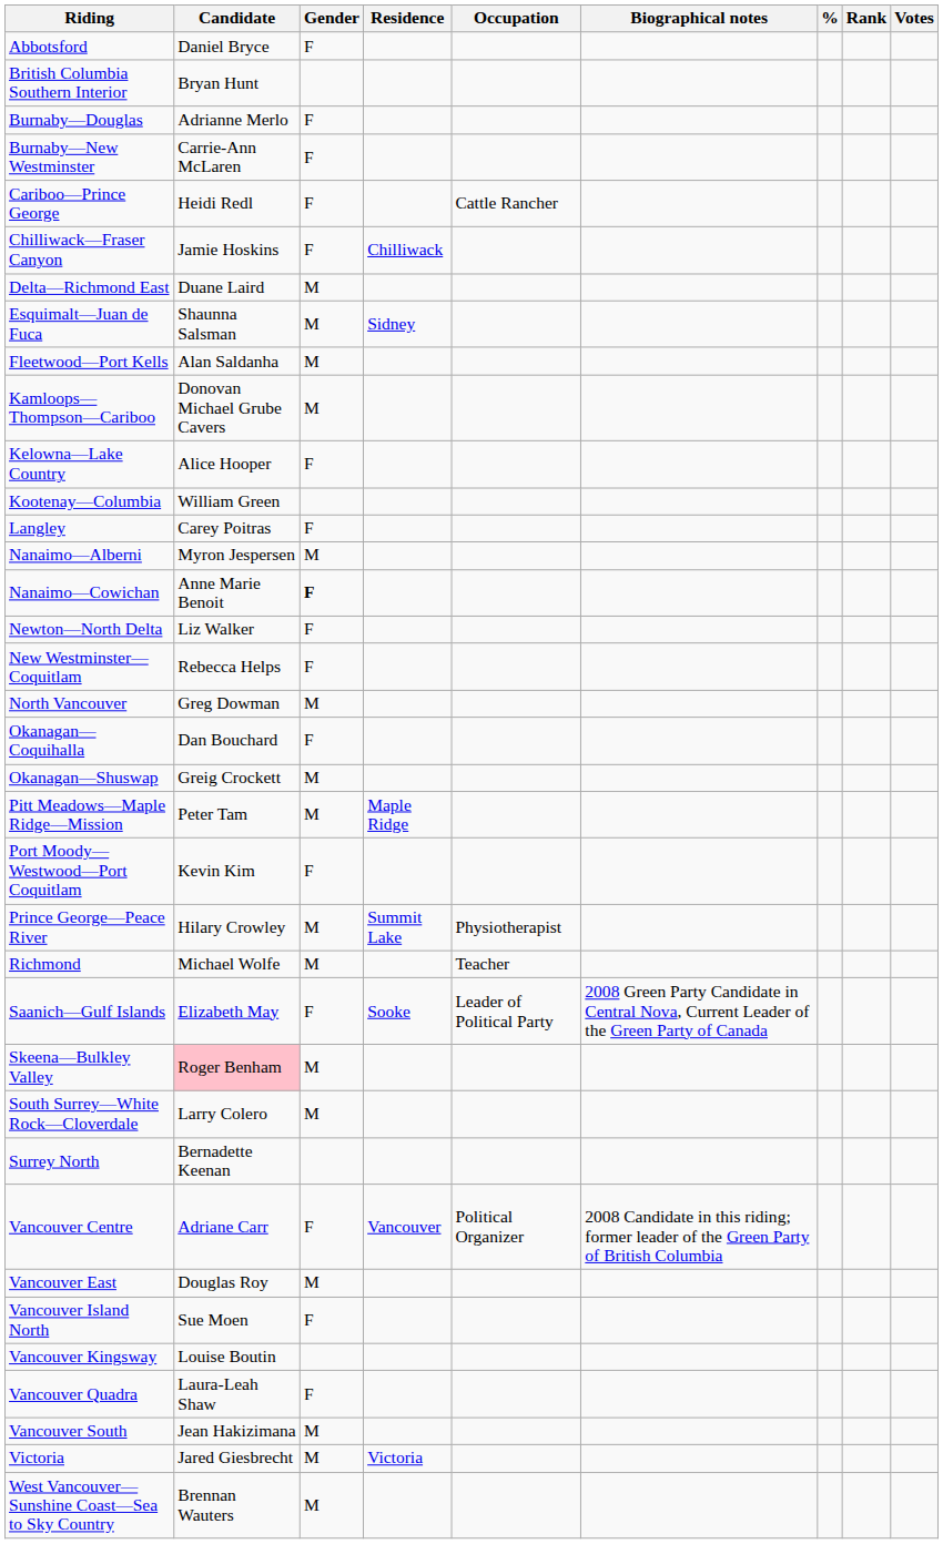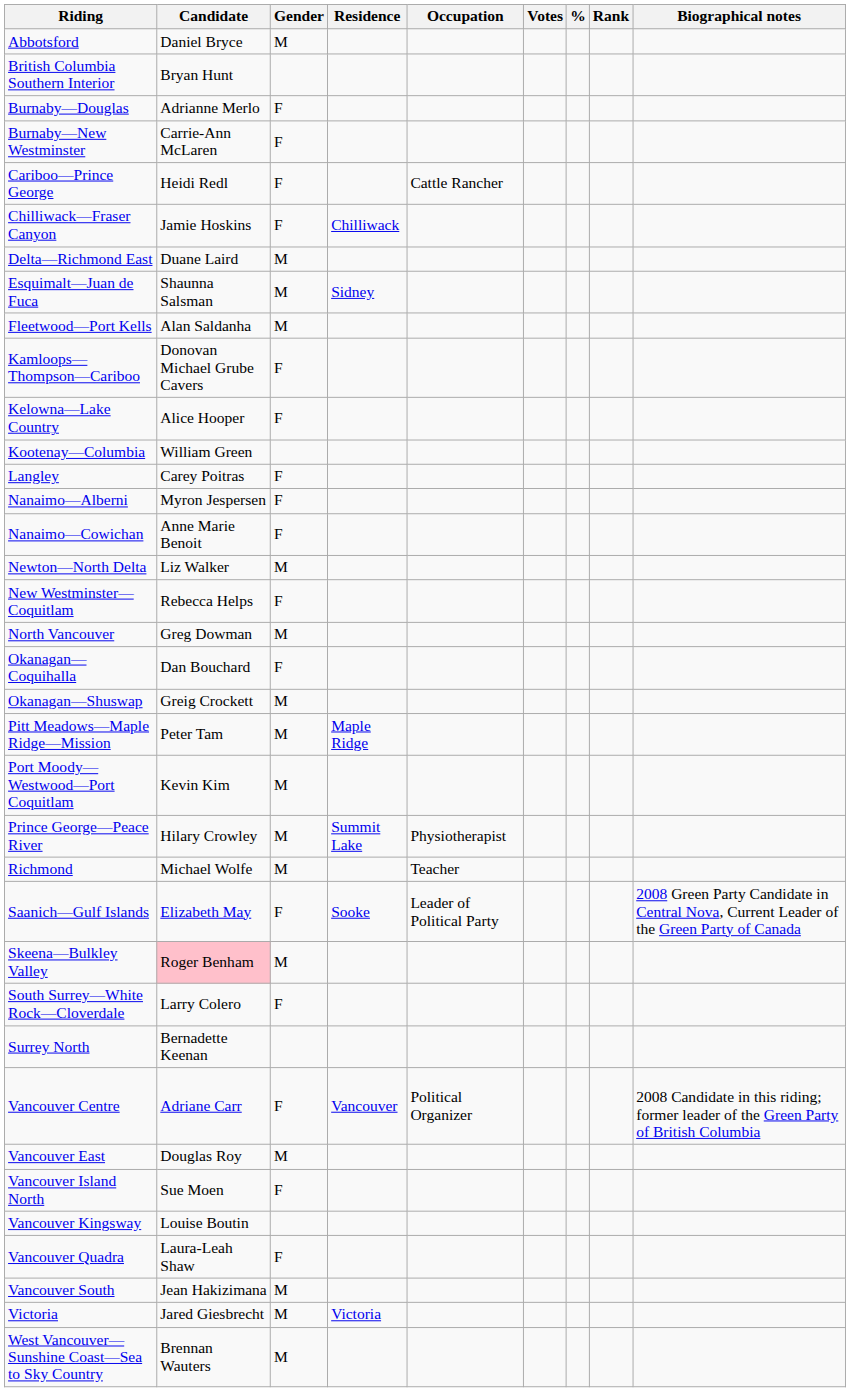 <table class="wikitable sortable">
 <tr>
 <th>Riding</th>
 <th>Candidate</th>
 <th>Gender</th>
 <th>Residence</th>
 <th>Occupation</th>
-<th>Biographical notes</th>
+<th>Votes</th>
 <th>%</th>
 <th>Rank</th>
-<th>Votes</th>
+<th>Biographical notes</th>
 </tr>
 <tr>
 <td><a href='#'>Abbotsford</a></td>
 <td>Daniel Bryce</td>
-<td>F</td>
+<td>M</td>
 <td></td>
 <td></td>
 <td></td>
 <td></td>
 <td></td>
 <td></td>
 </tr>
 <tr>
 <td><a href='#'>British Columbia Southern Interior</a></td>
 <td>Bryan Hunt</td>
 <td></td>
 <td></td>
 <td></td>
 <td></td>
 <td></td>
 <td></td>
 <td></td>
 </tr>
 <tr>
 <td><a href='#'>Burnaby—Douglas</a></td>
 <td>Adrianne Merlo</td>
 <td>F</td>
 <td></td>
 <td></td>
 <td></td>
 <td></td>
 <td></td>
 <td></td>
 </tr>
 <tr>
 <td><a href='#'>Burnaby—New Westminster</a></td>
 <td>Carrie-Ann McLaren</td>
 <td>F</td>
 <td></td>
 <td></td>
 <td></td>
 <td></td>
 <td></td>
 <td></td>
 </tr>
 <tr>
 <td><a href='#'>Cariboo—Prince George</a></td>
 <td>Heidi Redl</td>
 <td>F</td>
 <td></td>
 <td>Cattle Rancher</td>
 <td></td>
 <td></td>
 <td></td>
 <td></td>
 </tr>
 <tr>
 <td><a href='#'>Chilliwack—Fraser Canyon</a></td>
 <td>Jamie Hoskins</td>
 <td>F</td>
 <td><a href='#'>Chilliwack</a></td>
 <td></td>
 <td></td>
 <td></td>
 <td></td>
 <td></td>
 </tr>
 <tr>
 <td><a href='#'>Delta—Richmond East</a></td>
 <td>Duane Laird</td>
 <td>M</td>
 <td></td>
 <td></td>
 <td></td>
 <td></td>
 <td></td>
 <td></td>
 </tr>
 <tr>
 <td><a href='#'>Esquimalt—Juan de Fuca</a></td>
 <td>Shaunna Salsman</td>
 <td>M</td>
 <td><a href='#'>Sidney</a></td>
 <td></td>
 <td></td>
 <td></td>
 <td></td>
 <td></td>
 </tr>
 <tr>
 <td><a href='#'>Fleetwood—Port Kells</a></td>
 <td>Alan Saldanha</td>
 <td>M</td>
 <td></td>
 <td></td>
 <td></td>
 <td></td>
 <td></td>
 <td></td>
 </tr>
 <tr>
 <td><a href='#'>Kamloops—Thompson—Cariboo</a></td>
 <td>Donovan Michael Grube Cavers</td>
-<td>M</td>
+<td>F</td>
 <td></td>
 <td></td>
 <td></td>
 <td></td>
 <td></td>
 <td></td>
 </tr>
 <tr>
 <td><a href='#'>Kelowna—Lake Country</a></td>
 <td>Alice Hooper</td>
 <td>F</td>
 <td></td>
 <td></td>
 <td></td>
 <td></td>
 <td></td>
 <td></td>
 </tr>
 <tr>
 <td><a href='#'>Kootenay—Columbia</a></td>
 <td>William Green</td>
 <td></td>
 <td></td>
 <td></td>
 <td></td>
 <td></td>
 <td></td>
 <td></td>
 </tr>
 <tr>
 <td><a href='#'>Langley</a></td>
 <td>Carey Poitras</td>
 <td>F</td>
 <td></td>
 <td></td>
 <td></td>
 <td></td>
 <td></td>
 <td></td>
 </tr>
 <tr>
 <td><a href='#'>Nanaimo—Alberni</a></td>
 <td>Myron Jespersen</td>
-<td>M</td>
+<td>F</td>
 <td></td>
 <td></td>
 <td></td>
 <td></td>
 <td></td>
 <td></td>
 </tr>
 <tr>
 <td><a href='#'>Nanaimo—Cowichan</a></td>
 <td>Anne Marie Benoit</td>
-<td><strong>F</strong></td>
+<td>F</td>
 <td></td>
 <td></td>
 <td></td>
 <td></td>
 <td></td>
 <td></td>
 </tr>
 <tr>
 <td><a href='#'>Newton—North Delta</a></td>
 <td>Liz Walker</td>
-<td>F</td>
+<td>M</td>
 <td></td>
 <td></td>
 <td></td>
 <td></td>
 <td></td>
 <td></td>
 </tr>
 <tr>
 <td><a href='#'>New Westminster—Coquitlam</a></td>
 <td>Rebecca Helps</td>
 <td>F</td>
 <td></td>
 <td></td>
 <td></td>
 <td></td>
 <td></td>
 <td></td>
 </tr>
 <tr>
 <td><a href='#'>North Vancouver</a></td>
 <td>Greg Dowman</td>
 <td>M</td>
 <td></td>
 <td></td>
 <td></td>
 <td></td>
 <td></td>
 <td></td>
 </tr>
 <tr>
 <td><a href='#'>Okanagan—Coquihalla</a></td>
 <td>Dan Bouchard</td>
 <td>F</td>
 <td></td>
 <td></td>
 <td></td>
 <td></td>
 <td></td>
 <td></td>
 </tr>
 <tr>
 <td><a href='#'>Okanagan—Shuswap</a></td>
 <td>Greig Crockett</td>
 <td>M</td>
 <td></td>
 <td></td>
 <td></td>
 <td></td>
 <td></td>
 <td></td>
 </tr>
 <tr>
 <td><a href='#'>Pitt Meadows—Maple Ridge—Mission</a></td>
 <td>Peter Tam</td>
 <td>M</td>
 <td><a href='#'>Maple Ridge</a></td>
 <td></td>
 <td></td>
 <td></td>
 <td></td>
 <td></td>
 </tr>
 <tr>
 <td><a href='#'>Port Moody—Westwood—Port Coquitlam</a></td>
 <td>Kevin Kim</td>
-<td>F</td>
+<td>M</td>
 <td></td>
 <td></td>
 <td></td>
 <td></td>
 <td></td>
 <td></td>
 </tr>
 <tr>
 <td><a href='#'>Prince George—Peace River</a></td>
 <td>Hilary Crowley</td>
 <td>M</td>
 <td><a href='#'>Summit Lake</a></td>
 <td>Physiotherapist</td>
 <td></td>
 <td></td>
 <td></td>
 <td></td>
 </tr>
 <tr>
 <td><a href='#'>Richmond</a></td>
 <td>Michael Wolfe</td>
 <td>M</td>
 <td></td>
 <td>Teacher</td>
 <td></td>
 <td></td>
 <td></td>
 <td></td>
 </tr>
 <tr>
 <td><a href='#'>Saanich—Gulf Islands</a></td>
 <td><a href='#'>Elizabeth May</a></td>
 <td>F</td>
 <td><a href='#'>Sooke</a></td>
 <td>Leader of Political Party</td>
-<td><a href='#'>2008</a> Green Party Candidate in <a href='#'>Central Nova</a>, Current Leader of the <a href='#'>Green Party of Canada</a></td>
 <td></td>
 <td></td>
 <td></td>
+<td><a href='#'>2008</a> Green Party Candidate in <a href='#'>Central Nova</a>, Current Leader of the <a href='#'>Green Party of Canada</a></td>
 </tr>
 <tr>
 <td><a href='#'>Skeena—Bulkley Valley</a></td>
 <td style="background: pink;">Roger Benham</td>
 <td>M</td>
 <td></td>
 <td></td>
 <td></td>
 <td></td>
 <td></td>
 <td></td>
 </tr>
 <tr>
 <td><a href='#'>South Surrey—White Rock—Cloverdale</a></td>
 <td>Larry Colero</td>
-<td>M</td>
+<td>F</td>
 <td></td>
 <td></td>
 <td></td>
 <td></td>
 <td></td>
 <td></td>
 </tr>
 <tr>
 <td><a href='#'>Surrey North</a></td>
 <td>Bernadette Keenan</td>
 <td></td>
 <td></td>
 <td></td>
 <td></td>
 <td></td>
 <td></td>
 <td></td>
 </tr>
 <tr>
 <td><a href='#'>Vancouver Centre</a></td>
 <td><a href='#'>Adriane Carr</a></td>
 <td>F</td>
 <td><a href='#'>Vancouver</a></td>
 <td>Political Organizer</td>
-<td><br> 2008 Candidate in this riding; former leader of the <a href='#'>Green Party of British Columbia</a></td>
 <td></td>
 <td></td>
 <td></td>
+<td><br> 2008 Candidate in this riding; former leader of the <a href='#'>Green Party of British Columbia</a></td>
 </tr>
 <tr>
 <td><a href='#'>Vancouver East</a></td>
 <td>Douglas Roy</td>
 <td>M</td>
 <td></td>
 <td></td>
 <td></td>
 <td></td>
 <td></td>
 <td></td>
 </tr>
 <tr>
 <td><a href='#'>Vancouver Island North</a></td>
 <td>Sue Moen</td>
 <td>F</td>
 <td></td>
 <td></td>
 <td></td>
 <td></td>
 <td></td>
 <td></td>
 </tr>
 <tr>
 <td><a href='#'>Vancouver Kingsway</a></td>
 <td>Louise Boutin</td>
 <td></td>
 <td></td>
 <td></td>
 <td></td>
 <td></td>
 <td></td>
 <td></td>
 </tr>
 <tr>
 <td><a href='#'>Vancouver Quadra</a></td>
 <td>Laura-Leah Shaw</td>
 <td>F</td>
 <td></td>
 <td></td>
 <td></td>
 <td></td>
 <td></td>
 <td></td>
 </tr>
 <tr>
 <td><a href='#'>Vancouver South</a></td>
 <td>Jean Hakizimana</td>
 <td>M</td>
 <td></td>
 <td></td>
 <td></td>
 <td></td>
 <td></td>
 <td></td>
 </tr>
 <tr>
 <td><a href='#'>Victoria</a></td>
 <td>Jared Giesbrecht</td>
 <td>M</td>
 <td><a href='#'>Victoria</a></td>
 <td></td>
 <td></td>
 <td></td>
 <td></td>
 <td></td>
 </tr>
 <tr>
 <td><a href='#'>West Vancouver—Sunshine Coast—Sea to Sky Country</a></td>
 <td>Brennan Wauters</td>
 <td>M</td>
 <td></td>
 <td></td>
 <td></td>
 <td></td>
 <td></td>
 <td></td>
 </tr>
 </table>
